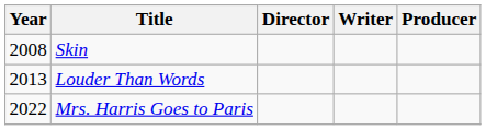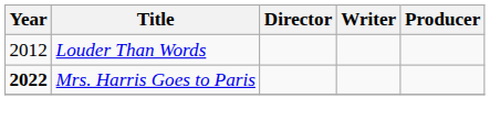 <table class="wikitable">
 <tr>
 <th>Year</th>
 <th>Title</th>
 <th>Director</th>
 <th>Writer</th>
 <th>Producer</th>
 </tr>
 <tr>
-<td>2008</td>
-<td><em><a href='#'>Skin</a></em></td>
-<td></td>
-<td></td>
-<td></td>
-</tr>
-<tr>
-<td>2013</td>
+<td>2012</td>
 <td><em><a href='#'>Louder Than Words</a></em></td>
 <td></td>
 <td></td>
 <td></td>
 </tr>
 <tr>
-<td>2022</td>
+<td><strong>2022</strong></td>
 <td><em><a href='#'>Mrs. Harris Goes to Paris</a></em></td>
 <td></td>
 <td></td>
 <td></td>
 </tr>
 <tr>
 </tr>
 </table>
